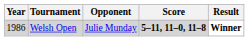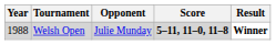 <table class="sortable wikitable" style="font-size: 90%;">
 <tr>
 <th>Year</th>
 <th>Tournament</th>
 <th>Opponent</th>
 <th>Score</th>
 <th>Result</th>
 </tr>
 <tr style="background:#D5D5D5">
-<td align="center">1986</td>
+<td align="center">1988</td>
 <td align="left"><a href='#'>Welsh Open</a></td>
 <td align="left"> <a href='#'>Julie Munday</a></td>
 <td align="left"><strong>5–11, 11–0, 11–8</strong></td>
 <td style="text-align:left; background:white"> <strong>Winner</strong></td>
 </tr>
 </table>
